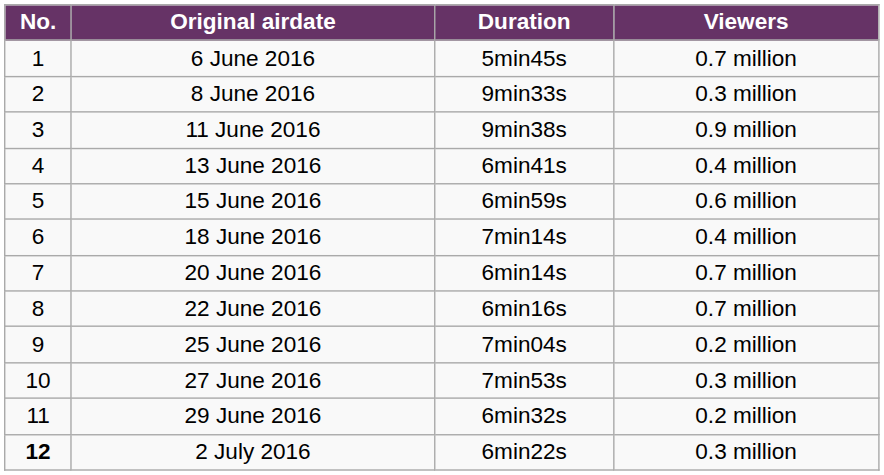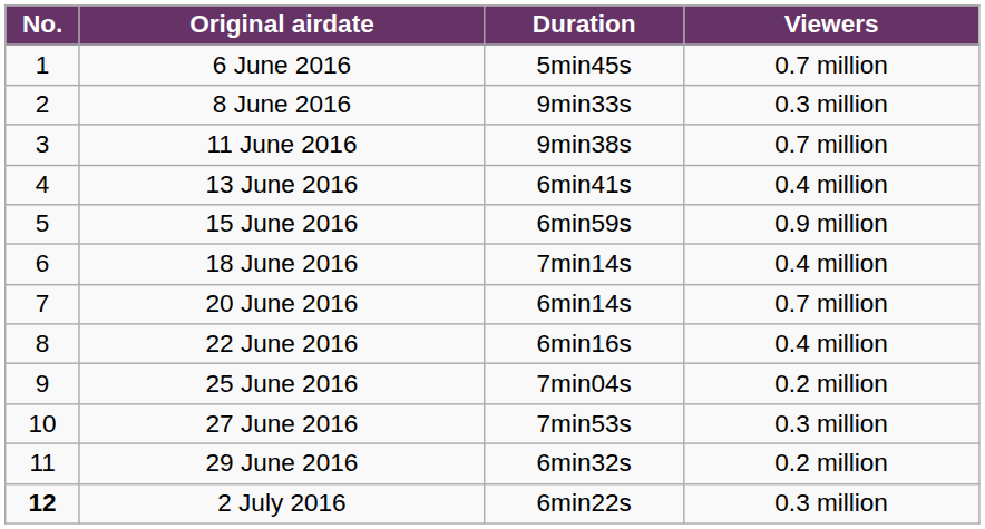 <table class="wikitable" style="text-align: center;">
 <tr>
 <th style="background-color: #636; color: white; width: 40px;">No.</th>
 <th style="background-color: #636; color: white; width: 250px;">Original airdate</th>
 <th style="background-color: #636; color: white; width: 120px;">Duration</th>
 <th style="background-color: #636; color: white; width: 180px;"><strong>Viewers</strong> </th>
 </tr>
 <tr>
 <td>1</td>
 <td>6 June 2016</td>
 <td>5min45s</td>
 <td>0.7 million</td>
 </tr>
 <tr>
 <td>2</td>
 <td>8 June 2016</td>
 <td>9min33s</td>
 <td>0.3 million</td>
 </tr>
 <tr>
 <td>3</td>
 <td>11 June 2016</td>
 <td>9min38s</td>
-<td>0.9 million</td>
+<td>0.7 million</td>
 </tr>
 <tr>
 <td>4</td>
 <td>13 June 2016</td>
 <td>6min41s</td>
 <td>0.4 million</td>
 </tr>
 <tr>
 <td>5</td>
 <td>15 June 2016</td>
 <td>6min59s</td>
-<td>0.6 million</td>
+<td>0.9 million</td>
 </tr>
 <tr>
 <td>6</td>
 <td>18 June 2016</td>
 <td>7min14s</td>
 <td>0.4 million</td>
 </tr>
 <tr>
 <td>7</td>
 <td>20 June 2016</td>
 <td>6min14s</td>
 <td>0.7 million</td>
 </tr>
 <tr>
 <td>8</td>
 <td>22 June 2016</td>
 <td>6min16s</td>
-<td>0.7 million</td>
+<td>0.4 million</td>
 </tr>
 <tr>
 <td>9</td>
 <td>25 June 2016</td>
 <td>7min04s</td>
 <td>0.2 million</td>
 </tr>
 <tr>
 <td>10</td>
 <td>27 June 2016</td>
 <td>7min53s</td>
 <td>0.3 million</td>
 </tr>
 <tr>
 <td>11</td>
 <td>29 June 2016</td>
 <td>6min32s</td>
 <td>0.2 million</td>
 </tr>
 <tr>
 <td><strong>12</strong></td>
 <td>2 July 2016</td>
 <td>6min22s</td>
 <td>0.3 million</td>
 </tr>
 </table>
